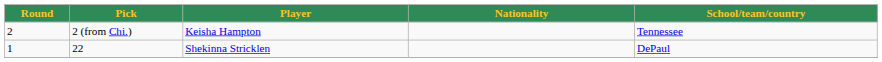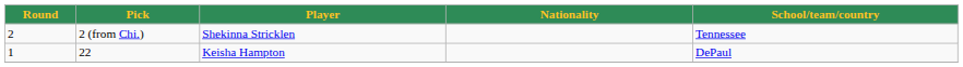 <table class="wikitable">
 <tr>
 <th style="background:#2E8B57; color:#FFC322;" width="2%">Round</th>
 <th style="background:#2E8B57; color:#FFC322;" width="5%">Pick</th>
 <th style="background:#2E8B57; color:#FFC322;" width="10%">Player</th>
 <th style="background:#2E8B57; color:#FFC322;" width="10%">Nationality</th>
 <th style="background:#2E8B57; color:#FFC322;" width="10%">School/team/country</th>
 </tr>
 <tr>
 <td>2</td>
 <td>2 (from <a href='#'>Chi.</a>)</td>
-<td><a href='#'>Keisha Hampton</a></td>
+<td><a href='#'>Shekinna Stricklen</a></td>
 <td></td>
 <td><a href='#'>Tennessee</a></td>
 </tr>
 <tr>
 <td>1</td>
 <td>22</td>
-<td><a href='#'>Shekinna Stricklen</a></td>
+<td><a href='#'>Keisha Hampton</a></td>
 <td></td>
 <td><a href='#'>DePaul</a></td>
 </tr>
 <tr>
 </tr>
 </table>
